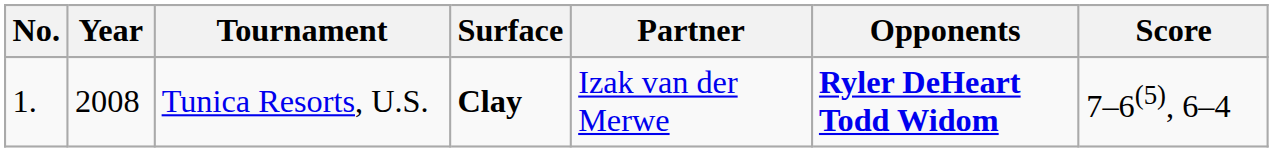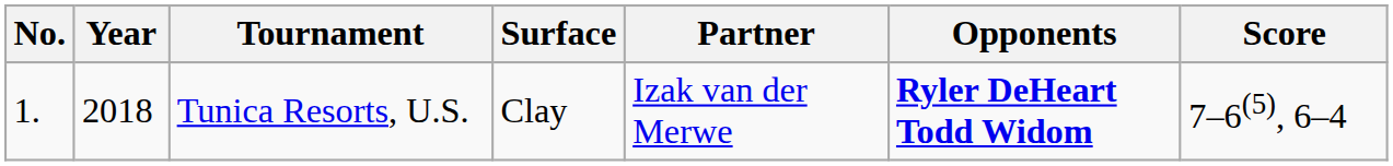 <table class="sortable wikitable" style=font-size:97%>
 <tr>
 <th style="width:20px" class="unsortable">No.</th>
 <th style="width:40px">Year</th>
 <th style="width:220px">Tournament</th>
 <th style="width:50px">Surface</th>
 <th style="width:200px">Partner</th>
 <th style="width:200px">Opponents</th>
 <th style="width:160px" class="unsortable">Score</th>
 </tr>
 <tr>
 <td>1.</td>
-<td>2008</td>
+<td>2018</td>
 <td><a href='#'>Tunica Resorts</a>, U.S.</td>
-<td><strong>Clay</strong></td>
+<td>Clay</td>
 <td> <a href='#'>Izak van der Merwe</a></td>
 <td><strong> <a href='#'>Ryler DeHeart</a><br> <a href='#'>Todd Widom</a></strong></td>
 <td>7–6<sup>(5)</sup>, 6–4</td>
 </tr>
 </table>
